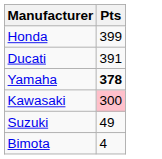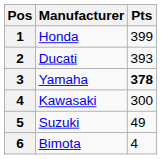 <table class="wikitable" style="font-size: 95%">
 <tr>
+<th>Pos</th>
 <th>Manufacturer</th>
 <th>Pts</th>
 </tr>
 <tr>
+<th>1</th>
 <td> <a href='#'>Honda</a></td>
 <td>399</td>
 </tr>
 <tr>
+<th>2</th>
 <td> <a href='#'>Ducati</a></td>
-<td>391</td>
+<td>393</td>
 </tr>
 <tr>
+<th>3</th>
 <td> <a href='#'>Yamaha</a></td>
 <td><strong>378</strong></td>
 </tr>
 <tr>
+<th>4</th>
 <td> <a href='#'>Kawasaki</a></td>
-<td style="background: pink;">300</td>
+<td>300</td>
 </tr>
 <tr>
+<th>5</th>
 <td> <a href='#'>Suzuki</a></td>
 <td>49</td>
 </tr>
 <tr>
+<th>6</th>
 <td> <a href='#'>Bimota</a></td>
 <td>4</td>
 </tr>
 </table>
